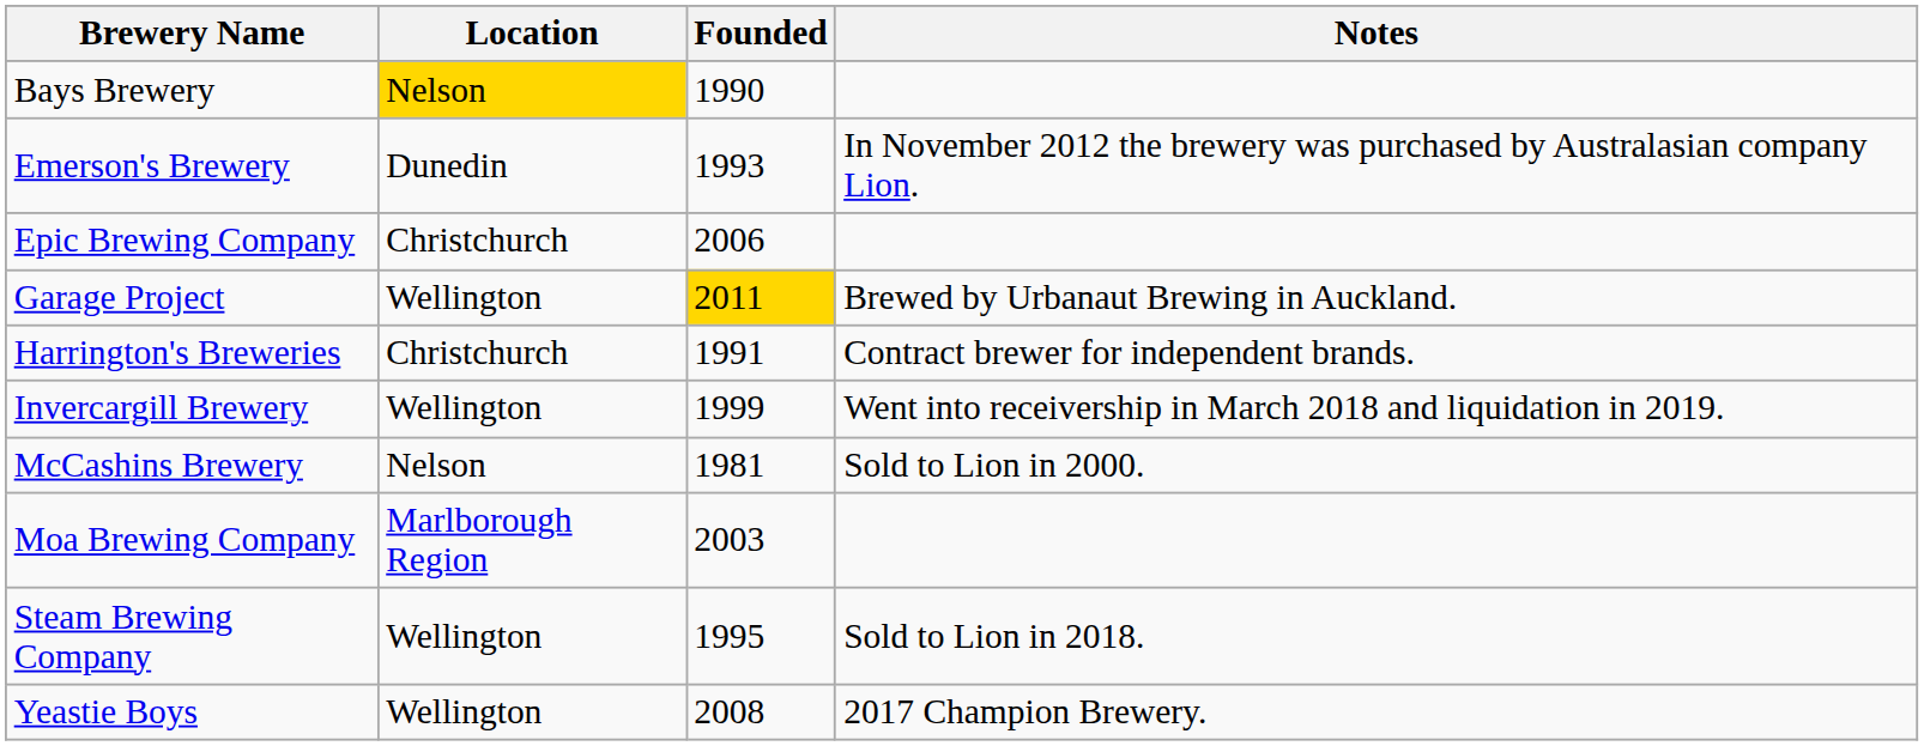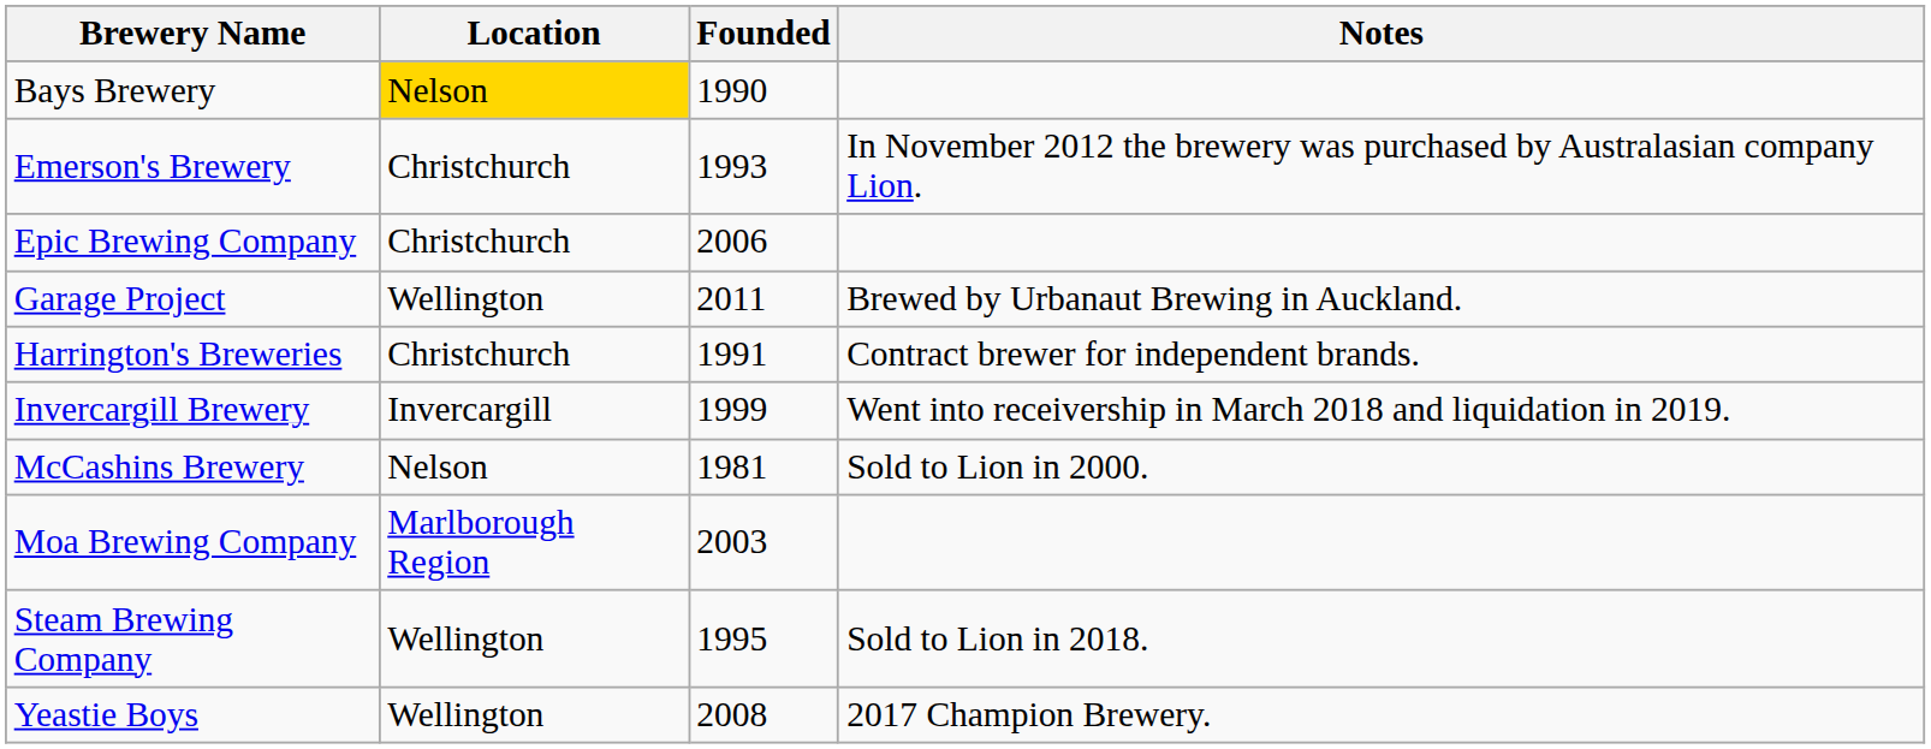 <table class="wikitable sortable">
 <tr>
 <th>Brewery Name</th>
 <th>Location</th>
 <th>Founded</th>
 <th>Notes</th>
 </tr>
 <tr>
 <td>Bays Brewery</td>
 <td style="background: gold;">Nelson</td>
 <td>1990</td>
 <td></td>
 </tr>
 <tr>
 <td><a href='#'>Emerson's Brewery</a></td>
-<td>Dunedin</td>
+<td>Christchurch</td>
 <td>1993</td>
 <td>In November 2012 the brewery was purchased by Australasian company <a href='#'>Lion</a>.</td>
 </tr>
 <tr>
 <td><a href='#'>Epic Brewing Company</a></td>
 <td>Christchurch</td>
 <td>2006</td>
 <td></td>
 </tr>
 <tr>
 <td><a href='#'>Garage Project</a></td>
 <td>Wellington</td>
-<td style="background: gold;">2011</td>
+<td>2011</td>
 <td>Brewed by Urbanaut Brewing in Auckland.</td>
 </tr>
 <tr>
 <td><a href='#'>Harrington's Breweries</a></td>
 <td>Christchurch</td>
 <td>1991</td>
 <td>Contract brewer for independent brands.</td>
 </tr>
 <tr>
 <td><a href='#'>Invercargill Brewery</a></td>
-<td>Wellington</td>
+<td>Invercargill</td>
 <td>1999</td>
 <td>Went into receivership in March 2018 and liquidation in 2019.</td>
 </tr>
 <tr>
 <td><a href='#'>McCashins Brewery</a></td>
 <td>Nelson</td>
 <td>1981</td>
 <td>Sold to Lion in 2000.</td>
 </tr>
 <tr>
 <td><a href='#'>Moa Brewing Company</a></td>
 <td><a href='#'>Marlborough Region</a></td>
 <td>2003</td>
 <td></td>
 </tr>
 <tr>
 <td><a href='#'>Steam Brewing Company</a></td>
 <td>Wellington</td>
 <td>1995</td>
 <td>Sold to Lion in 2018.</td>
 </tr>
 <tr>
 <td><a href='#'>Yeastie Boys</a></td>
 <td>Wellington</td>
 <td>2008</td>
 <td>2017 Champion Brewery.</td>
 </tr>
 </table>
